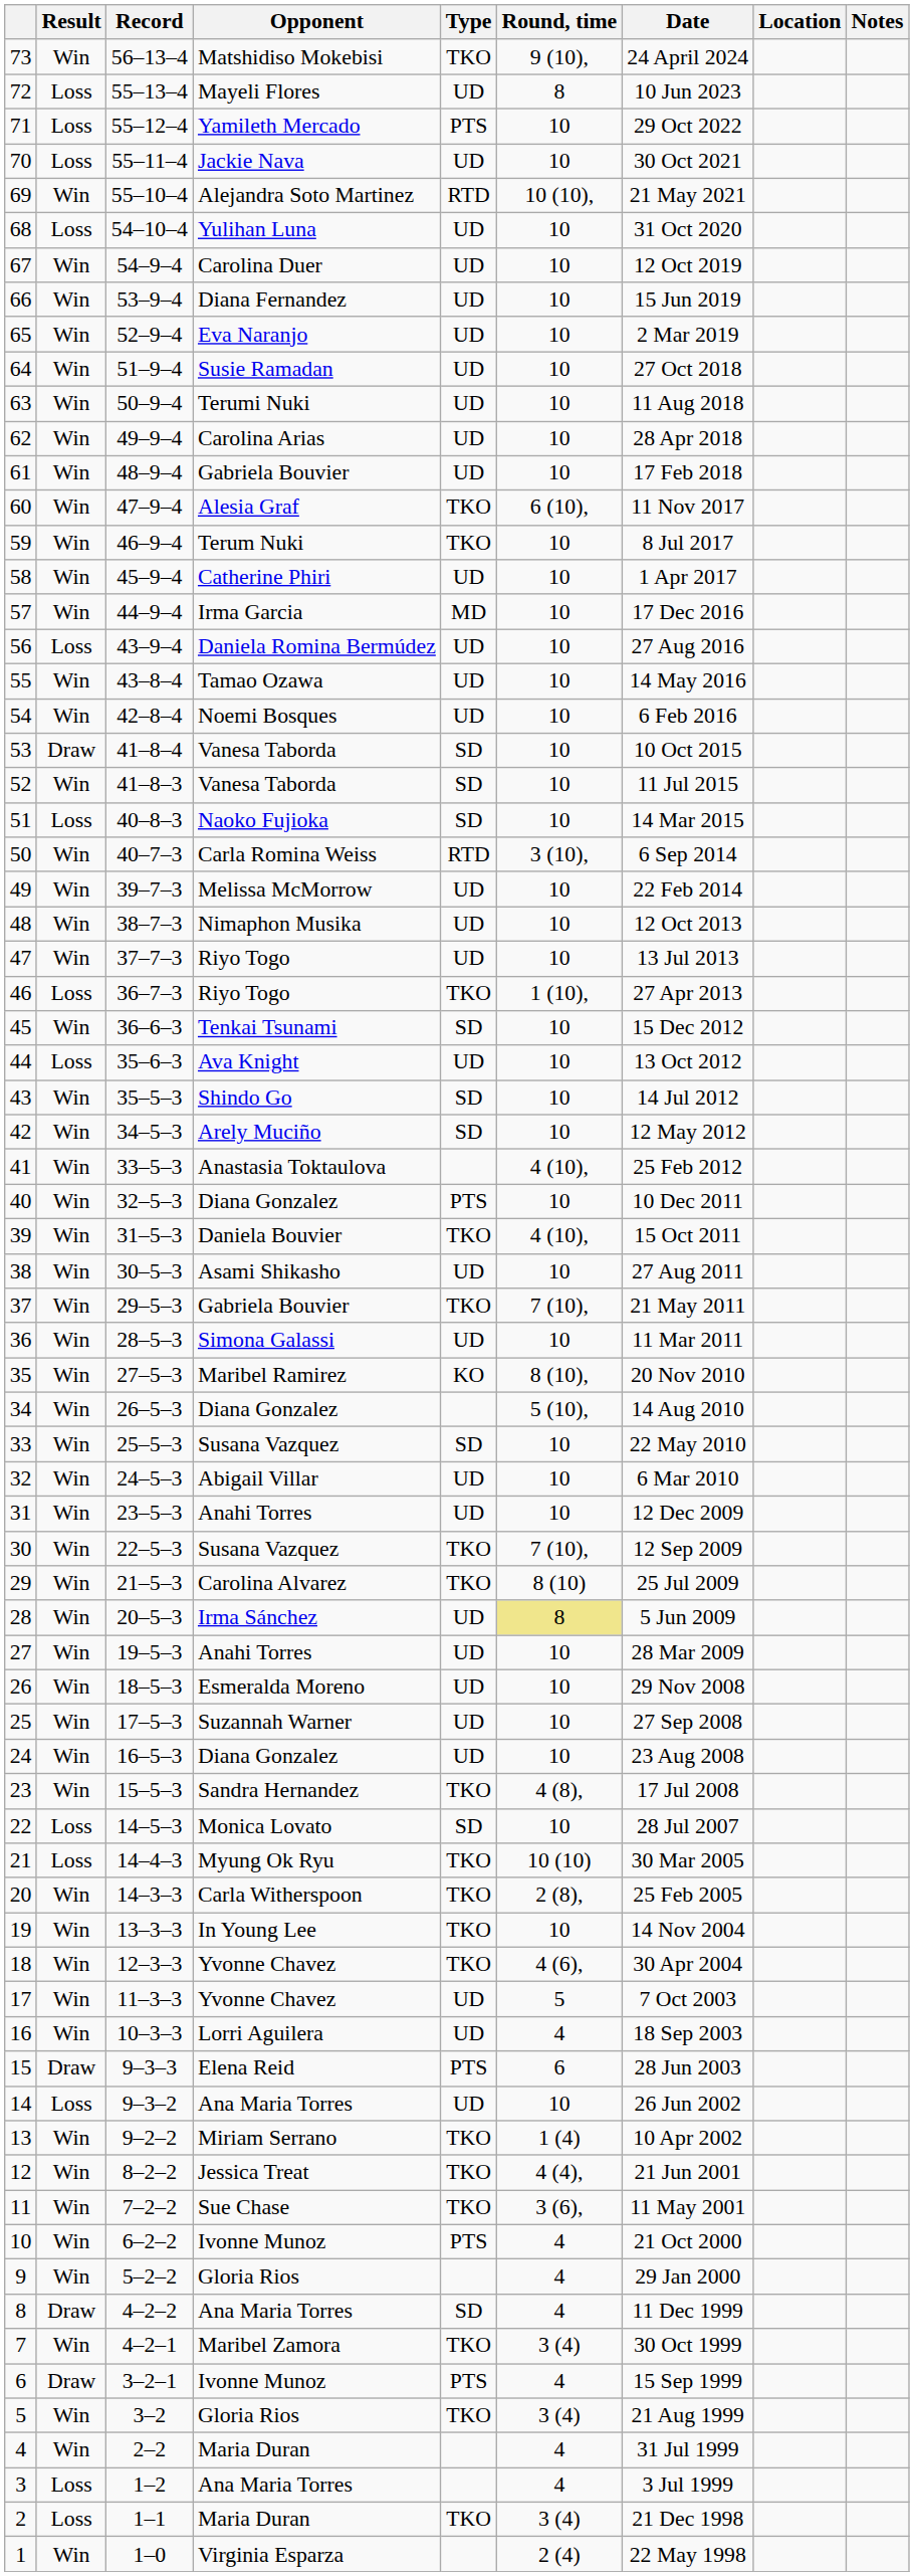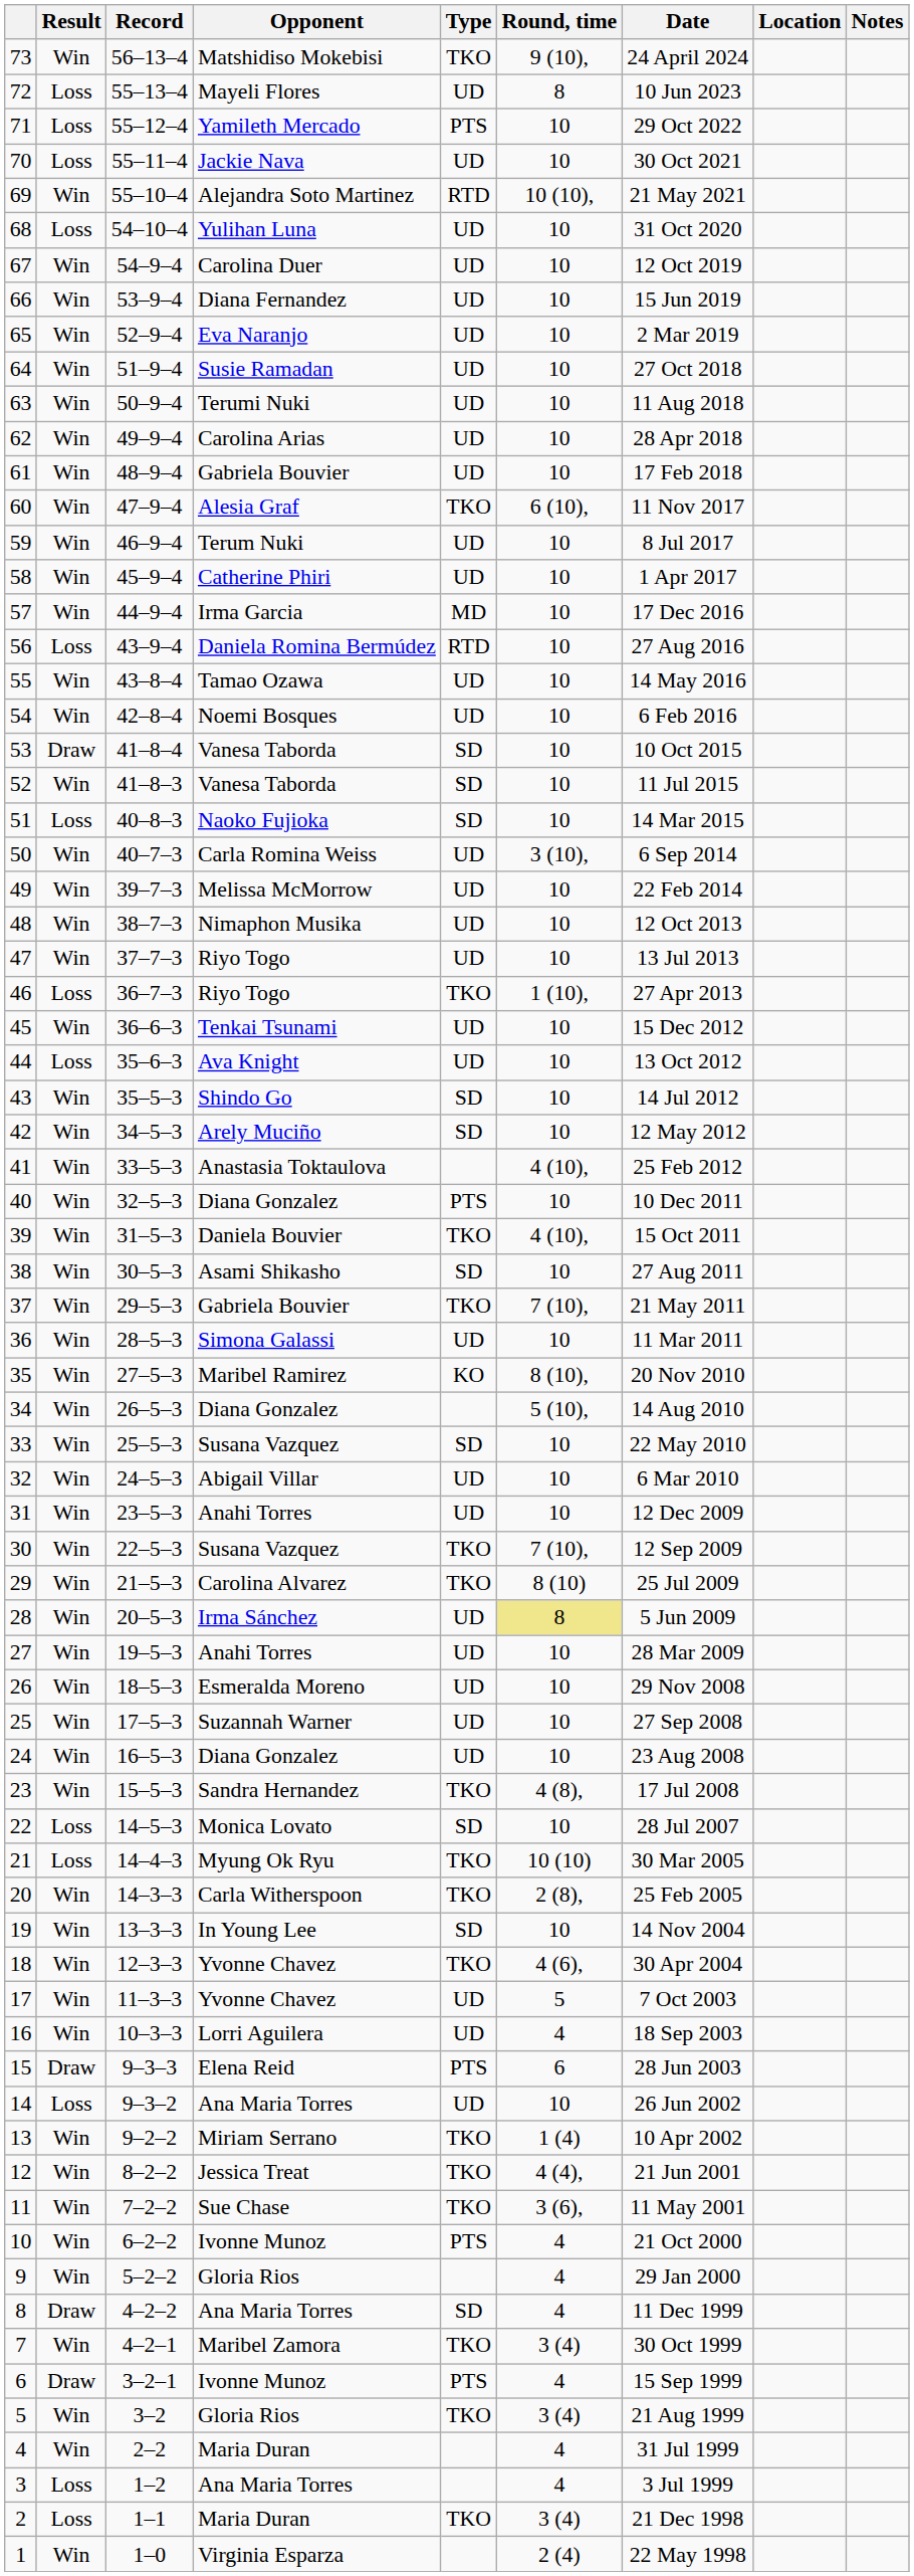 <table class="wikitable" style="text-align:center">
 <tr>
 <th></th>
 <th>Result</th>
 <th>Record</th>
 <th>Opponent</th>
 <th>Type</th>
 <th>Round, time</th>
 <th>Date</th>
 <th>Location</th>
 <th>Notes</th>
 </tr>
 <tr>
 <td>73</td>
 <td>Win</td>
 <td>56–13–4</td>
 <td align=left> Matshidiso Mokebisi</td>
 <td>TKO</td>
 <td>9 (10), </td>
 <td>24 April 2024</td>
 <td align=left></td>
 <td align=left></td>
 </tr>
 <tr>
 <td>72</td>
 <td>Loss</td>
 <td>55–13–4</td>
 <td align=left> Mayeli Flores</td>
 <td>UD</td>
 <td>8</td>
 <td>10 Jun 2023</td>
 <td align=left></td>
 <td></td>
 </tr>
 <tr>
 <td>71</td>
 <td>Loss</td>
 <td>55–12–4</td>
 <td align=left> <a href='#'>Yamileth Mercado</a></td>
 <td>PTS</td>
 <td>10</td>
 <td>29 Oct 2022</td>
 <td align=left></td>
 <td align=left></td>
 </tr>
 <tr>
 <td>70</td>
 <td>Loss</td>
 <td>55–11–4</td>
 <td align=left> <a href='#'>Jackie Nava</a></td>
 <td>UD</td>
 <td>10</td>
 <td>30 Oct 2021</td>
 <td align=left></td>
 <td align=left></td>
 </tr>
 <tr>
 <td>69</td>
 <td>Win</td>
 <td>55–10–4</td>
 <td align=left> Alejandra Soto Martinez</td>
 <td>RTD</td>
 <td>10 (10), </td>
 <td>21 May 2021</td>
 <td align=left></td>
 <td></td>
 </tr>
 <tr>
 <td>68</td>
 <td>Loss</td>
 <td>54–10–4</td>
 <td align=left> <a href='#'>Yulihan Luna</a></td>
 <td>UD</td>
 <td>10</td>
 <td>31 Oct 2020</td>
 <td align=left></td>
 <td align=left></td>
 </tr>
 <tr>
 <td>67</td>
 <td>Win</td>
 <td>54–9–4</td>
 <td align=left> Carolina Duer</td>
 <td>UD</td>
 <td>10</td>
 <td>12 Oct 2019</td>
 <td align=left></td>
 <td align=left></td>
 </tr>
 <tr>
 <td>66</td>
 <td>Win</td>
 <td>53–9–4</td>
 <td align=left> Diana Fernandez</td>
 <td>UD</td>
 <td>10</td>
 <td>15 Jun 2019</td>
 <td align=left></td>
 <td align=left></td>
 </tr>
 <tr>
 <td>65</td>
 <td>Win</td>
 <td>52–9–4</td>
 <td align=left> <a href='#'>Eva Naranjo</a></td>
 <td>UD</td>
 <td>10</td>
 <td>2 Mar 2019</td>
 <td align=left></td>
 <td align=left></td>
 </tr>
 <tr>
 <td>64</td>
 <td>Win</td>
 <td>51–9–4</td>
 <td align=left> <a href='#'>Susie Ramadan</a></td>
 <td>UD</td>
 <td>10</td>
 <td>27 Oct 2018</td>
 <td align=left></td>
 <td align=left></td>
 </tr>
 <tr>
 <td>63</td>
 <td>Win</td>
 <td>50–9–4</td>
 <td align=left> Terumi Nuki</td>
 <td>UD</td>
 <td>10</td>
 <td>11 Aug 2018</td>
 <td align=left></td>
 <td align=left></td>
 </tr>
 <tr>
 <td>62</td>
 <td>Win</td>
 <td>49–9–4</td>
 <td align=left> Carolina Arias</td>
 <td>UD</td>
 <td>10</td>
 <td>28 Apr 2018</td>
 <td align=left></td>
 <td align=left></td>
 </tr>
 <tr>
 <td>61</td>
 <td>Win</td>
 <td>48–9–4</td>
 <td align=left> Gabriela Bouvier</td>
 <td>UD</td>
 <td>10</td>
 <td>17 Feb 2018</td>
 <td align=left></td>
 <td align=left></td>
 </tr>
 <tr>
 <td>60</td>
 <td>Win</td>
 <td>47–9–4</td>
 <td align=left> <a href='#'>Alesia Graf</a></td>
 <td>TKO</td>
 <td>6 (10), </td>
 <td>11 Nov 2017</td>
 <td align=left></td>
 <td align=left></td>
 </tr>
 <tr>
 <td>59</td>
 <td>Win</td>
 <td>46–9–4</td>
 <td align=left> Terum Nuki</td>
-<td>TKO</td>
+<td>UD</td>
 <td>10</td>
 <td>8 Jul 2017</td>
 <td align=left></td>
 <td align=left></td>
 </tr>
 <tr>
 <td>58</td>
 <td>Win</td>
 <td>45–9–4</td>
 <td align=left> <a href='#'>Catherine Phiri</a></td>
 <td>UD</td>
 <td>10</td>
 <td>1 Apr 2017</td>
 <td align=left></td>
 <td align=left></td>
 </tr>
 <tr>
 <td>57</td>
 <td>Win</td>
 <td>44–9–4</td>
 <td align=left> Irma Garcia</td>
 <td>MD</td>
 <td>10</td>
 <td>17 Dec 2016</td>
 <td align=left></td>
 <td align=left></td>
 </tr>
 <tr>
 <td>56</td>
 <td>Loss</td>
 <td>43–9–4</td>
 <td align=left> <a href='#'>Daniela Romina Bermúdez</a></td>
-<td>UD</td>
+<td>RTD</td>
 <td>10</td>
 <td>27 Aug 2016</td>
 <td align=left></td>
 <td></td>
 </tr>
 <tr>
 <td>55</td>
 <td>Win</td>
 <td>43–8–4</td>
 <td align=left> Tamao Ozawa</td>
 <td>UD</td>
 <td>10</td>
 <td>14 May 2016</td>
 <td align=left></td>
 <td align=left></td>
 </tr>
 <tr>
 <td>54</td>
 <td>Win</td>
 <td>42–8–4</td>
 <td align=left> Noemi Bosques</td>
 <td>UD</td>
 <td>10</td>
 <td>6 Feb 2016</td>
 <td align=left></td>
 <td align=left></td>
 </tr>
 <tr>
 <td>53</td>
 <td>Draw</td>
 <td>41–8–4</td>
 <td align=left> Vanesa Taborda</td>
 <td>SD</td>
 <td>10</td>
 <td>10 Oct 2015</td>
 <td align=left></td>
 <td align=left></td>
 </tr>
 <tr>
 <td>52</td>
 <td>Win</td>
 <td>41–8–3</td>
 <td align=left> Vanesa Taborda</td>
 <td>SD</td>
 <td>10</td>
 <td>11 Jul 2015</td>
 <td align=left></td>
 <td align=left></td>
 </tr>
 <tr>
 <td>51</td>
 <td>Loss</td>
 <td>40–8–3</td>
 <td align=left> <a href='#'>Naoko Fujioka</a></td>
 <td>SD</td>
 <td>10</td>
 <td>14 Mar 2015</td>
 <td align=left></td>
 <td></td>
 </tr>
 <tr>
 <td>50</td>
 <td>Win</td>
 <td>40–7–3</td>
 <td align=left> Carla Romina Weiss</td>
-<td>RTD</td>
+<td>UD</td>
 <td>3 (10), </td>
 <td>6 Sep 2014</td>
 <td align=left></td>
 <td align=left></td>
 </tr>
 <tr>
 <td>49</td>
 <td>Win</td>
 <td>39–7–3</td>
 <td align=left> Melissa McMorrow</td>
 <td>UD</td>
 <td>10</td>
 <td>22 Feb 2014</td>
 <td align=left></td>
 <td align=left></td>
 </tr>
 <tr>
 <td>48</td>
 <td>Win</td>
 <td>38–7–3</td>
 <td align=left> Nimaphon Musika</td>
 <td>UD</td>
 <td>10</td>
 <td>12 Oct 2013</td>
 <td align=left></td>
 <td align=left></td>
 </tr>
 <tr>
 <td>47</td>
 <td>Win</td>
 <td>37–7–3</td>
 <td align=left> Riyo Togo</td>
 <td>UD</td>
 <td>10</td>
 <td>13 Jul 2013</td>
 <td align=left></td>
 <td align=left></td>
 </tr>
 <tr>
 <td>46</td>
 <td>Loss</td>
 <td>36–7–3</td>
 <td align=left> Riyo Togo</td>
 <td>TKO</td>
 <td>1 (10), </td>
 <td>27 Apr 2013</td>
 <td align=left></td>
 <td align=left></td>
 </tr>
 <tr>
 <td>45</td>
 <td>Win</td>
 <td>36–6–3</td>
 <td align=left> <a href='#'>Tenkai Tsunami</a></td>
-<td>SD</td>
+<td>UD</td>
 <td>10</td>
 <td>15 Dec 2012</td>
 <td align=left></td>
 <td></td>
 </tr>
 <tr>
 <td>44</td>
 <td>Loss</td>
 <td>35–6–3</td>
 <td align=left> <a href='#'>Ava Knight</a></td>
 <td>UD</td>
 <td>10</td>
 <td>13 Oct 2012</td>
 <td align=left></td>
 <td align=left></td>
 </tr>
 <tr>
 <td>43</td>
 <td>Win</td>
 <td>35–5–3</td>
 <td align=left> <a href='#'>Shindo Go</a></td>
 <td>SD</td>
 <td>10</td>
 <td>14 Jul 2012</td>
 <td align=left></td>
 <td align=left></td>
 </tr>
 <tr>
 <td>42</td>
 <td>Win</td>
 <td>34–5–3</td>
 <td align=left> <a href='#'>Arely Muciño</a></td>
 <td>SD</td>
 <td>10</td>
 <td>12 May 2012</td>
 <td align=left></td>
 <td align=left></td>
 </tr>
 <tr>
 <td>41</td>
 <td>Win</td>
 <td>33–5–3</td>
 <td align=left> Anastasia Toktaulova</td>
 <td></td>
 <td>4 (10), </td>
 <td>25 Feb 2012</td>
 <td align=left></td>
 <td align=left></td>
 </tr>
 <tr>
 <td>40</td>
 <td>Win</td>
 <td>32–5–3</td>
 <td align=left> Diana Gonzalez</td>
 <td>PTS</td>
 <td>10</td>
 <td>10 Dec 2011</td>
 <td align=left></td>
 <td align=left></td>
 </tr>
 <tr>
 <td>39</td>
 <td>Win</td>
 <td>31–5–3</td>
 <td align=left> Daniela Bouvier</td>
 <td>TKO</td>
 <td>4 (10), </td>
 <td>15 Oct 2011</td>
 <td align=left></td>
 <td align=left></td>
 </tr>
 <tr>
 <td>38</td>
 <td>Win</td>
 <td>30–5–3</td>
 <td align=left> Asami Shikasho</td>
-<td>UD</td>
+<td>SD</td>
 <td>10</td>
 <td>27 Aug 2011</td>
 <td align=left></td>
 <td align=left></td>
 </tr>
 <tr>
 <td>37</td>
 <td>Win</td>
 <td>29–5–3</td>
 <td align=left> Gabriela Bouvier</td>
 <td>TKO</td>
 <td>7 (10), </td>
 <td>21 May 2011</td>
 <td align=left></td>
 <td align=left></td>
 </tr>
 <tr>
 <td>36</td>
 <td>Win</td>
 <td>28–5–3</td>
 <td align=left> <a href='#'>Simona Galassi</a></td>
 <td>UD</td>
 <td>10</td>
 <td>11 Mar 2011</td>
 <td align=left></td>
 <td align=left></td>
 </tr>
 <tr>
 <td>35</td>
 <td>Win</td>
 <td>27–5–3</td>
 <td align=left> Maribel Ramirez</td>
 <td>KO</td>
 <td>8 (10), </td>
 <td>20 Nov 2010</td>
 <td align=left></td>
 <td align=left></td>
 </tr>
 <tr>
 <td>34</td>
 <td>Win</td>
 <td>26–5–3</td>
 <td align=left> Diana Gonzalez</td>
 <td></td>
 <td>5 (10), </td>
 <td>14 Aug 2010</td>
 <td align=left></td>
 <td align=left></td>
 </tr>
 <tr>
 <td>33</td>
 <td>Win</td>
 <td>25–5–3</td>
 <td align=left> Susana Vazquez</td>
 <td>SD</td>
 <td>10</td>
 <td>22 May 2010</td>
 <td align=left></td>
 <td></td>
 </tr>
 <tr>
 <td>32</td>
 <td>Win</td>
 <td>24–5–3</td>
 <td align=left> Abigail Villar</td>
 <td>UD</td>
 <td>10</td>
 <td>6 Mar 2010</td>
 <td align=left></td>
 <td align=left></td>
 </tr>
 <tr>
 <td>31</td>
 <td>Win</td>
 <td>23–5–3</td>
 <td align=left> Anahi Torres</td>
 <td>UD</td>
 <td>10</td>
 <td>12 Dec 2009</td>
 <td align=left></td>
 <td align=left></td>
 </tr>
 <tr>
 <td>30</td>
 <td>Win</td>
 <td>22–5–3</td>
 <td align=left> Susana Vazquez</td>
 <td>TKO</td>
 <td>7 (10), </td>
 <td>12 Sep 2009</td>
 <td align=left></td>
 <td align=left></td>
 </tr>
 <tr>
 <td>29</td>
 <td>Win</td>
 <td>21–5–3</td>
 <td align=left> Carolina Alvarez</td>
 <td>TKO</td>
 <td>8 (10)</td>
 <td>25 Jul 2009</td>
 <td align=left></td>
 <td align=left></td>
 </tr>
 <tr>
 <td>28</td>
 <td>Win</td>
 <td>20–5–3</td>
 <td align=left> <a href='#'>Irma Sánchez</a></td>
 <td>UD</td>
 <td style="background: khaki;">8</td>
 <td>5 Jun 2009</td>
 <td align=left></td>
 <td align=left></td>
 </tr>
 <tr>
 <td>27</td>
 <td>Win</td>
 <td>19–5–3</td>
 <td align=left> Anahi Torres</td>
 <td>UD</td>
 <td>10</td>
 <td>28 Mar 2009</td>
 <td align=left></td>
 <td></td>
 </tr>
 <tr>
 <td>26</td>
 <td>Win</td>
 <td>18–5–3</td>
 <td align=left> Esmeralda Moreno</td>
 <td>UD</td>
 <td>10</td>
 <td>29 Nov 2008</td>
 <td align=left></td>
 <td align=left></td>
 </tr>
 <tr>
 <td>25</td>
 <td>Win</td>
 <td>17–5–3</td>
 <td align=left> Suzannah Warner</td>
 <td>UD</td>
 <td>10</td>
 <td>27 Sep 2008</td>
 <td align=left></td>
 <td align=left></td>
 </tr>
 <tr>
 <td>24</td>
 <td>Win</td>
 <td>16–5–3</td>
 <td align=left> Diana Gonzalez</td>
 <td>UD</td>
 <td>10</td>
 <td>23 Aug 2008</td>
 <td align=left></td>
 <td></td>
 </tr>
 <tr>
 <td>23</td>
 <td>Win</td>
 <td>15–5–3</td>
 <td align=left> Sandra Hernandez</td>
 <td>TKO</td>
 <td>4 (8), </td>
 <td>17 Jul 2008</td>
 <td align=left></td>
 <td align=left></td>
 </tr>
 <tr>
 <td>22</td>
 <td>Loss</td>
 <td>14–5–3</td>
 <td align=left> Monica Lovato</td>
 <td>SD</td>
 <td>10</td>
 <td>28 Jul 2007</td>
 <td align=left></td>
 <td align=left></td>
 </tr>
 <tr>
 <td>21</td>
 <td>Loss</td>
 <td>14–4–3</td>
 <td align=left> Myung Ok Ryu</td>
 <td>TKO</td>
 <td>10 (10)</td>
 <td>30 Mar 2005</td>
 <td align=left></td>
 <td align=left></td>
 </tr>
 <tr>
 <td>20</td>
 <td>Win</td>
 <td>14–3–3</td>
 <td align=left> Carla Witherspoon</td>
 <td>TKO</td>
 <td>2 (8), </td>
 <td>25 Feb 2005</td>
 <td align=left></td>
 <td></td>
 </tr>
 <tr>
 <td>19</td>
 <td>Win</td>
 <td>13–3–3</td>
 <td align=left> In Young Lee</td>
-<td>TKO</td>
+<td>SD</td>
 <td>10</td>
 <td>14 Nov 2004</td>
 <td align=left></td>
 <td align=left></td>
 </tr>
 <tr>
 <td>18</td>
 <td>Win</td>
 <td>12–3–3</td>
 <td align=left> Yvonne Chavez</td>
 <td>TKO</td>
 <td>4 (6), </td>
 <td>30 Apr 2004</td>
 <td align=left></td>
 <td></td>
 </tr>
 <tr>
 <td>17</td>
 <td>Win</td>
 <td>11–3–3</td>
 <td align=left> Yvonne Chavez</td>
 <td>UD</td>
 <td>5</td>
 <td>7 Oct 2003</td>
 <td align=left></td>
 <td></td>
 </tr>
 <tr>
 <td>16</td>
 <td>Win</td>
 <td>10–3–3</td>
 <td align=left> Lorri Aguilera</td>
 <td>UD</td>
 <td>4</td>
 <td>18 Sep 2003</td>
 <td align=left></td>
 <td></td>
 </tr>
 <tr>
 <td>15</td>
 <td>Draw</td>
 <td>9–3–3</td>
 <td align=left> Elena Reid</td>
 <td>PTS</td>
 <td>6</td>
 <td>28 Jun 2003</td>
 <td align=left></td>
 <td></td>
 </tr>
 <tr>
 <td>14</td>
 <td>Loss</td>
 <td>9–3–2</td>
 <td align=left> Ana Maria Torres</td>
 <td>UD</td>
 <td>10</td>
 <td>26 Jun 2002</td>
 <td align=left></td>
 <td align=left></td>
 </tr>
 <tr>
 <td>13</td>
 <td>Win</td>
 <td>9–2–2</td>
 <td align=left> Miriam Serrano</td>
 <td>TKO</td>
 <td>1 (4)</td>
 <td>10 Apr 2002</td>
 <td align=left></td>
 <td></td>
 </tr>
 <tr>
 <td>12</td>
 <td>Win</td>
 <td>8–2–2</td>
 <td align=left> Jessica Treat</td>
 <td>TKO</td>
 <td>4 (4), </td>
 <td>21 Jun 2001</td>
 <td align=left></td>
 <td></td>
 </tr>
 <tr>
 <td>11</td>
 <td>Win</td>
 <td>7–2–2</td>
 <td align=left> Sue Chase</td>
 <td>TKO</td>
 <td>3 (6), </td>
 <td>11 May 2001</td>
 <td align=left></td>
 <td></td>
 </tr>
 <tr>
 <td>10</td>
 <td>Win</td>
 <td>6–2–2</td>
 <td align=left> Ivonne Munoz</td>
 <td>PTS</td>
 <td>4</td>
 <td>21 Oct 2000</td>
 <td align=left></td>
 <td></td>
 </tr>
 <tr>
 <td>9</td>
 <td>Win</td>
 <td>5–2–2</td>
 <td align=left> Gloria Rios</td>
 <td></td>
 <td>4</td>
 <td>29 Jan 2000</td>
 <td align=left></td>
 <td></td>
 </tr>
 <tr>
 <td>8</td>
 <td>Draw</td>
 <td>4–2–2</td>
 <td align=left> Ana Maria Torres</td>
 <td>SD</td>
 <td>4</td>
 <td>11 Dec 1999</td>
 <td align=left></td>
 <td></td>
 </tr>
 <tr>
 <td>7</td>
 <td>Win</td>
 <td>4–2–1</td>
 <td align=left> Maribel Zamora</td>
 <td>TKO</td>
 <td>3 (4)</td>
 <td>30 Oct 1999</td>
 <td align=left></td>
 <td></td>
 </tr>
 <tr>
 <td>6</td>
 <td>Draw</td>
 <td>3–2–1</td>
 <td align=left> Ivonne Munoz</td>
 <td>PTS</td>
 <td>4</td>
 <td>15 Sep 1999</td>
 <td align=left></td>
 <td></td>
 </tr>
 <tr>
 <td>5</td>
 <td>Win</td>
 <td>3–2</td>
 <td align=left> Gloria Rios</td>
 <td>TKO</td>
 <td>3 (4)</td>
 <td>21 Aug 1999</td>
 <td align=left></td>
 <td></td>
 </tr>
 <tr>
 <td>4</td>
 <td>Win</td>
 <td>2–2</td>
 <td align=left> Maria Duran</td>
 <td></td>
 <td>4</td>
 <td>31 Jul 1999</td>
 <td align=left></td>
 <td></td>
 </tr>
 <tr>
 <td>3</td>
 <td>Loss</td>
 <td>1–2</td>
 <td align=left> Ana Maria Torres</td>
 <td></td>
 <td>4</td>
 <td>3 Jul 1999</td>
 <td align=left></td>
 <td></td>
 </tr>
 <tr>
 <td>2</td>
 <td>Loss</td>
 <td>1–1</td>
 <td align=left> Maria Duran</td>
 <td>TKO</td>
 <td>3 (4)</td>
 <td>21 Dec 1998</td>
 <td align=left></td>
 <td></td>
 </tr>
 <tr>
 <td>1</td>
 <td>Win</td>
 <td>1–0</td>
 <td align=left> Virginia Esparza</td>
 <td></td>
 <td>2 (4)</td>
 <td>22 May 1998</td>
 <td align=left></td>
 <td></td>
 </tr>
 </table>
